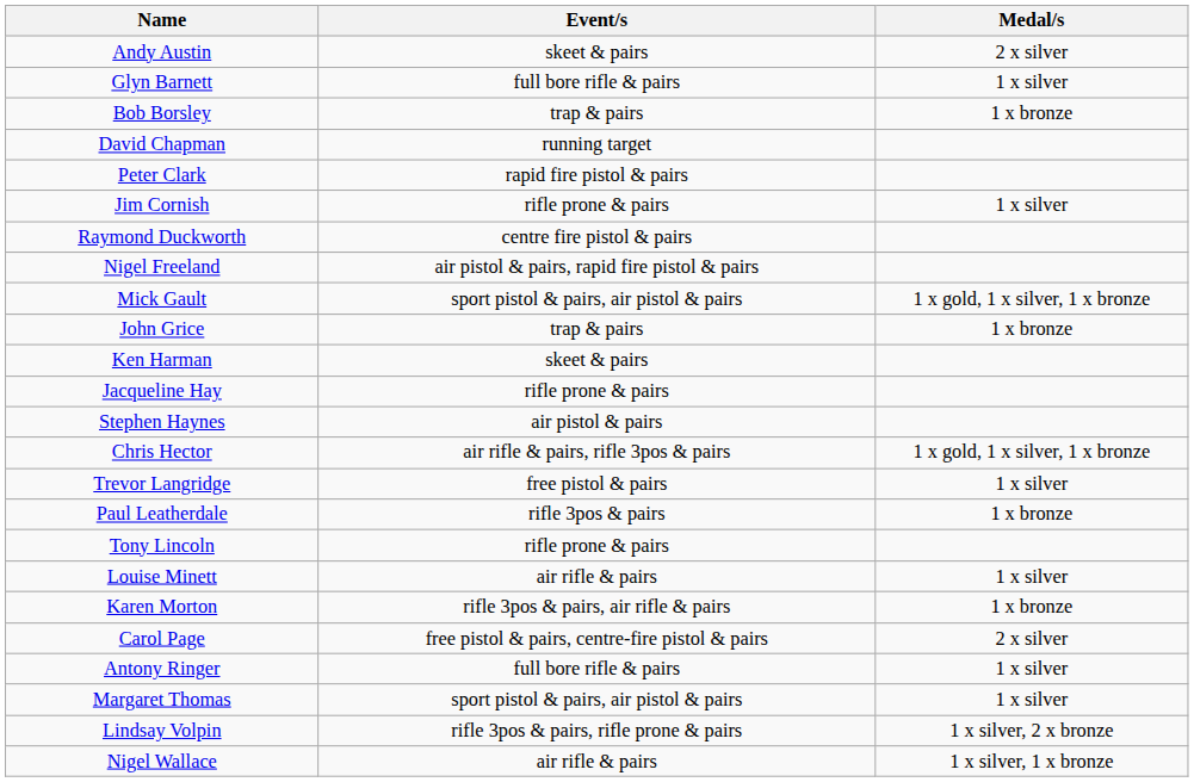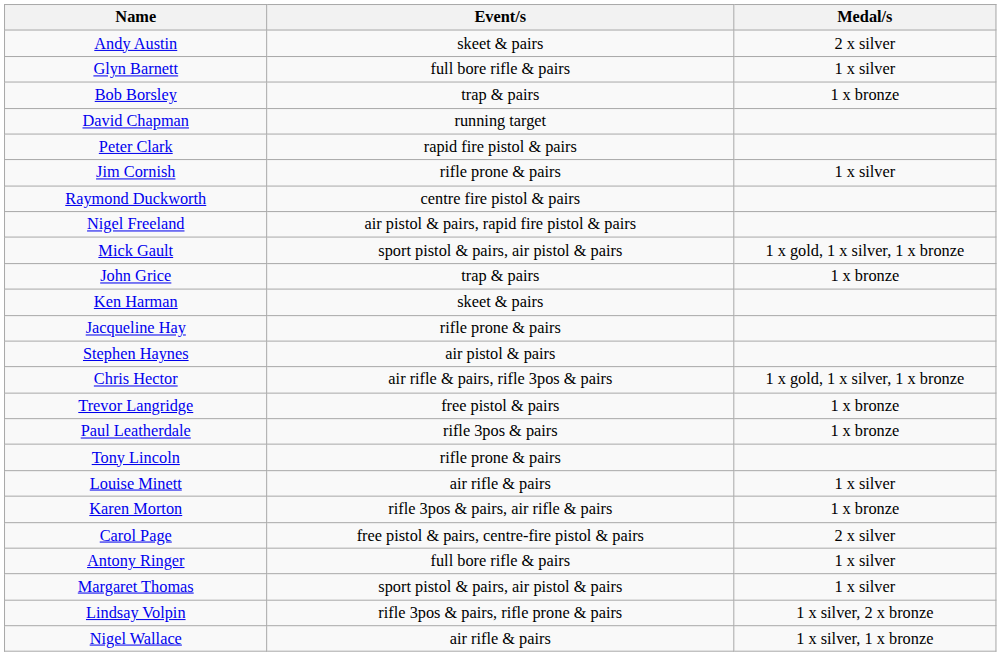 <table class="wikitable" style="text-align: center">
 <tr>
 <th width=250>Name</th>
 <th width=450>Event/s</th>
 <th width=250>Medal/s</th>
 </tr>
 <tr>
 <td><a href='#'>Andy Austin</a></td>
 <td>skeet & pairs</td>
 <td>2 x silver</td>
 </tr>
 <tr>
 <td><a href='#'>Glyn Barnett</a></td>
 <td>full bore rifle & pairs</td>
 <td>1 x silver</td>
 </tr>
 <tr>
 <td><a href='#'>Bob Borsley</a></td>
 <td>trap & pairs</td>
 <td>1 x bronze</td>
 </tr>
 <tr>
 <td><a href='#'>David Chapman</a></td>
 <td>running target</td>
 <td></td>
 </tr>
 <tr>
 <td><a href='#'>Peter Clark</a></td>
 <td>rapid fire pistol & pairs</td>
 <td></td>
 </tr>
 <tr>
 <td><a href='#'>Jim Cornish</a></td>
 <td>rifle prone & pairs</td>
 <td>1 x silver</td>
 </tr>
 <tr>
 <td><a href='#'>Raymond Duckworth</a></td>
 <td>centre fire pistol & pairs</td>
 <td></td>
 </tr>
 <tr>
 <td><a href='#'>Nigel Freeland</a></td>
 <td>air pistol & pairs, rapid fire pistol & pairs</td>
 <td></td>
 </tr>
 <tr>
 <td><a href='#'>Mick Gault</a></td>
 <td>sport pistol & pairs, air pistol & pairs</td>
 <td>1 x gold, 1 x silver, 1 x bronze</td>
 </tr>
 <tr>
 <td><a href='#'>John Grice</a></td>
 <td>trap & pairs</td>
 <td>1 x bronze</td>
 </tr>
 <tr>
 <td><a href='#'>Ken Harman</a></td>
 <td>skeet & pairs</td>
 <td></td>
 </tr>
 <tr>
 <td><a href='#'>Jacqueline Hay</a></td>
 <td>rifle prone & pairs</td>
 <td></td>
 </tr>
 <tr>
 <td><a href='#'>Stephen Haynes</a></td>
 <td>air pistol & pairs</td>
 <td></td>
 </tr>
 <tr>
 <td><a href='#'>Chris Hector</a></td>
 <td>air rifle & pairs, rifle 3pos & pairs</td>
 <td>1 x gold, 1 x silver, 1 x bronze</td>
 </tr>
 <tr>
 <td><a href='#'>Trevor Langridge</a></td>
 <td>free pistol & pairs</td>
-<td>1 x silver</td>
+<td>1 x bronze</td>
 </tr>
 <tr>
 <td><a href='#'>Paul Leatherdale</a></td>
 <td>rifle 3pos & pairs</td>
 <td>1 x bronze</td>
 </tr>
 <tr>
 <td><a href='#'>Tony Lincoln</a></td>
 <td>rifle prone & pairs</td>
 <td></td>
 </tr>
 <tr>
 <td><a href='#'>Louise Minett</a></td>
 <td>air rifle & pairs</td>
 <td>1 x silver</td>
 </tr>
 <tr>
 <td><a href='#'>Karen Morton</a></td>
 <td>rifle 3pos & pairs, air rifle & pairs</td>
 <td>1 x bronze</td>
 </tr>
 <tr>
 <td><a href='#'>Carol Page</a></td>
 <td>free pistol & pairs, centre-fire pistol & pairs</td>
 <td>2 x silver</td>
 </tr>
 <tr>
 <td><a href='#'>Antony Ringer</a></td>
 <td>full bore rifle & pairs</td>
 <td>1 x silver</td>
 </tr>
 <tr>
 <td><a href='#'>Margaret Thomas</a></td>
 <td>sport pistol & pairs, air pistol & pairs</td>
 <td>1 x silver</td>
 </tr>
 <tr>
 <td><a href='#'>Lindsay Volpin</a></td>
 <td>rifle 3pos & pairs, rifle prone & pairs</td>
 <td>1 x silver, 2 x bronze</td>
 </tr>
 <tr>
 <td><a href='#'>Nigel Wallace</a></td>
 <td>air rifle & pairs</td>
 <td>1 x silver, 1 x bronze</td>
 </tr>
 </table>
